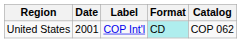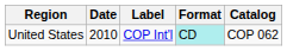 <table class="wikitable">
 <tr>
 <th>Region</th>
 <th>Date</th>
 <th>Label</th>
 <th>Format</th>
 <th>Catalog</th>
 </tr>
 <tr>
 <td>United States</td>
-<td>2001</td>
+<td>2010</td>
 <td><a href='#'>COP Int'l</a></td>
 <td style="background: paleturquoise;">CD</td>
 <td>COP 062</td>
 </tr>
 </table>
